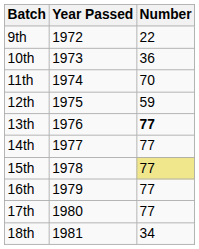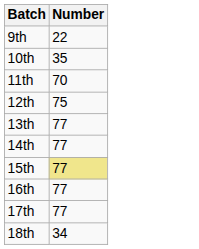 <table class="wikitable">
 <tr>
 <th>Batch</th>
-<th>Year Passed</th>
 <th>Number</th>
 </tr>
 <tr>
 <td>9th</td>
-<td>1972</td>
 <td>22</td>
 </tr>
 <tr>
 <td>10th</td>
-<td>1973</td>
-<td>36</td>
+<td>35</td>
 </tr>
 <tr>
 <td>11th</td>
-<td>1974</td>
 <td>70</td>
 </tr>
 <tr>
 <td>12th</td>
-<td>1975</td>
-<td>59</td>
+<td>75</td>
 </tr>
 <tr>
 <td>13th</td>
-<td>1976</td>
-<td><strong>77</strong></td>
+<td>77</td>
 </tr>
 <tr>
 <td>14th</td>
-<td>1977</td>
 <td>77</td>
 </tr>
 <tr>
 <td>15th</td>
-<td>1978</td>
 <td style="background: khaki;">77</td>
 </tr>
 <tr>
 <td>16th</td>
-<td>1979</td>
 <td>77</td>
 </tr>
 <tr>
 <td>17th</td>
-<td>1980</td>
 <td>77</td>
 </tr>
 <tr>
 <td>18th</td>
-<td>1981</td>
 <td>34</td>
 </tr>
 </table>
